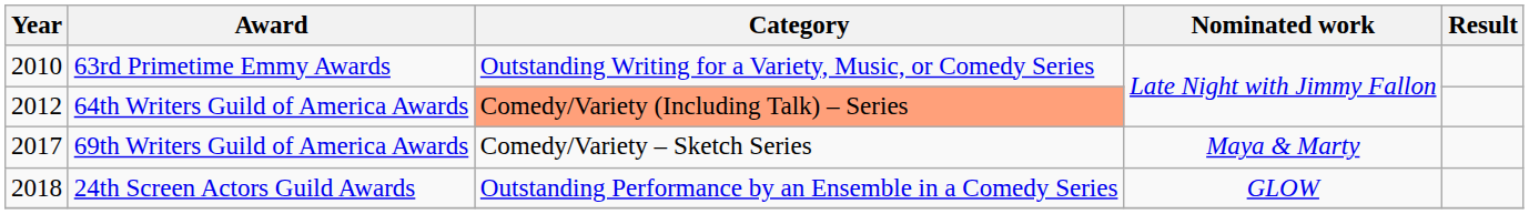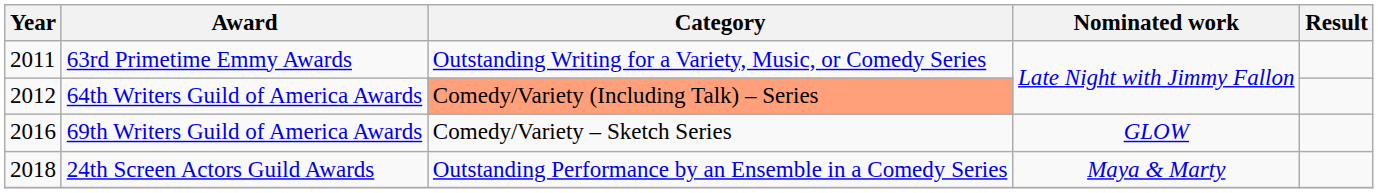 <table class="wikitable">
 <tr>
 <th>Year</th>
 <th>Award</th>
 <th>Category</th>
 <th>Nominated work</th>
 <th>Result</th>
 </tr>
 <tr>
-<td>2010</td>
+<td>2011</td>
 <td><a href='#'>63rd Primetime Emmy Awards</a></td>
 <td><a href='#'>Outstanding Writing for a Variety, Music, or Comedy Series</a> </td>
 <td rowspan="2" style="text-align:center;"><em><a href='#'>Late Night with Jimmy Fallon</a></em></td>
 <td></td>
 </tr>
 <tr>
 <td>2012</td>
 <td><a href='#'>64th Writers Guild of America Awards</a></td>
 <td style="background: lightsalmon;">Comedy/Variety (Including Talk) – Series </td>
 <td></td>
 </tr>
 <tr>
-<td>2017</td>
+<td>2016</td>
 <td><a href='#'>69th Writers Guild of America Awards</a></td>
 <td>Comedy/Variety – Sketch Series </td>
-<td style="text-align:center;"><em><a href='#'>Maya & Marty</a></em></td>
+<td style="text-align:center;"><em><a href='#'>GLOW</a></em></td>
 <td></td>
 </tr>
 <tr>
 <td>2018</td>
 <td><a href='#'>24th Screen Actors Guild Awards</a></td>
 <td><a href='#'>Outstanding Performance by an Ensemble in a Comedy Series</a> </td>
-<td style="text-align:center;"><em><a href='#'>GLOW</a></em></td>
+<td style="text-align:center;"><em><a href='#'>Maya & Marty</a></em></td>
 <td></td>
 </tr>
 <tr>
 </tr>
 </table>
